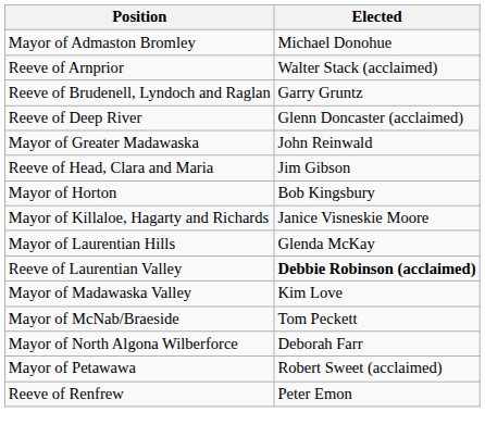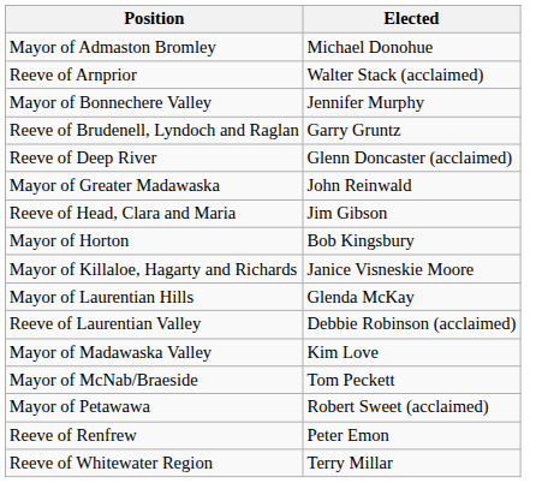 <table class="wikitable">
 <tr>
 <th>Position</th>
 <th>Elected</th>
 </tr>
 <tr>
 <td>Mayor of Admaston Bromley</td>
 <td>Michael Donohue</td>
 </tr>
 <tr>
 <td>Reeve of Arnprior</td>
 <td>Walter Stack (acclaimed)</td>
+</tr>
+<tr>
+<td>Mayor of Bonnechere Valley</td>
+<td>Jennifer Murphy</td>
 </tr>
 <tr>
 <td>Reeve of Brudenell, Lyndoch and Raglan</td>
 <td>Garry Gruntz</td>
 </tr>
 <tr>
 <td>Reeve of Deep River</td>
 <td>Glenn Doncaster (acclaimed)</td>
 </tr>
 <tr>
 <td>Mayor of Greater Madawaska</td>
 <td>John Reinwald</td>
 </tr>
 <tr>
 <td>Reeve of Head, Clara and Maria</td>
 <td>Jim Gibson</td>
 </tr>
 <tr>
 <td>Mayor of Horton</td>
 <td>Bob Kingsbury</td>
 </tr>
 <tr>
 <td>Mayor of Killaloe, Hagarty and Richards</td>
 <td>Janice Visneskie Moore</td>
 </tr>
 <tr>
 <td>Mayor of Laurentian Hills</td>
 <td>Glenda McKay</td>
 </tr>
 <tr>
 <td>Reeve of Laurentian Valley</td>
-<td><strong>Debbie Robinson (acclaimed)</strong></td>
+<td>Debbie Robinson (acclaimed)</td>
 </tr>
 <tr>
 <td>Mayor of Madawaska Valley</td>
 <td>Kim Love</td>
 </tr>
 <tr>
 <td>Mayor of McNab/Braeside</td>
 <td>Tom Peckett</td>
 </tr>
 <tr>
-<td>Mayor of North Algona Wilberforce</td>
-<td>Deborah Farr</td>
-</tr>
-<tr>
 <td>Mayor of Petawawa</td>
 <td>Robert Sweet (acclaimed)</td>
 </tr>
 <tr>
 <td>Reeve of Renfrew</td>
 <td>Peter Emon</td>
 </tr>
+<tr>
+<td>Reeve of Whitewater Region</td>
+<td>Terry Millar</td>
+</tr>
 </table>
